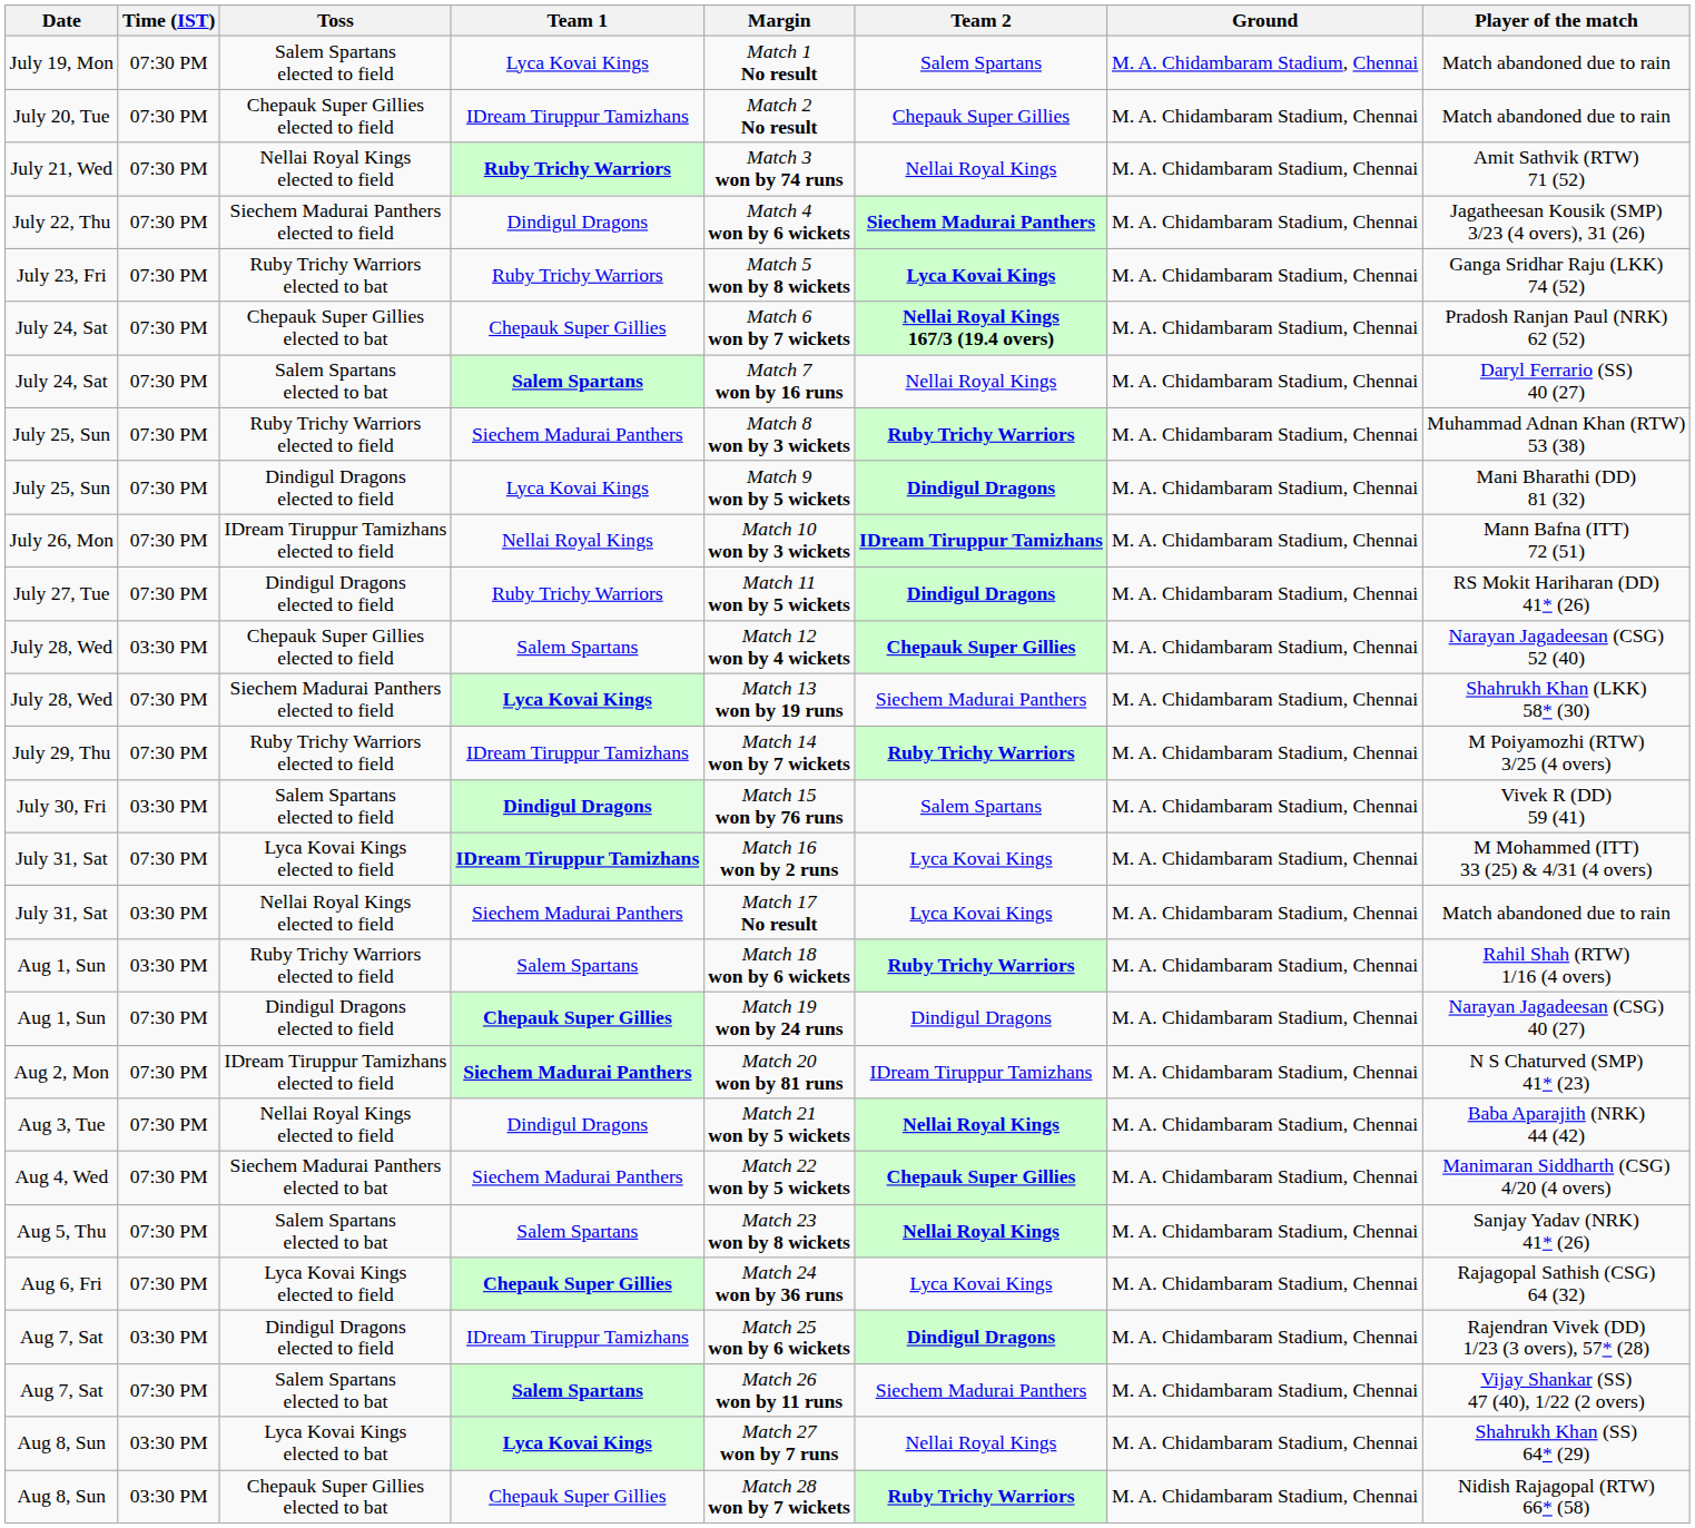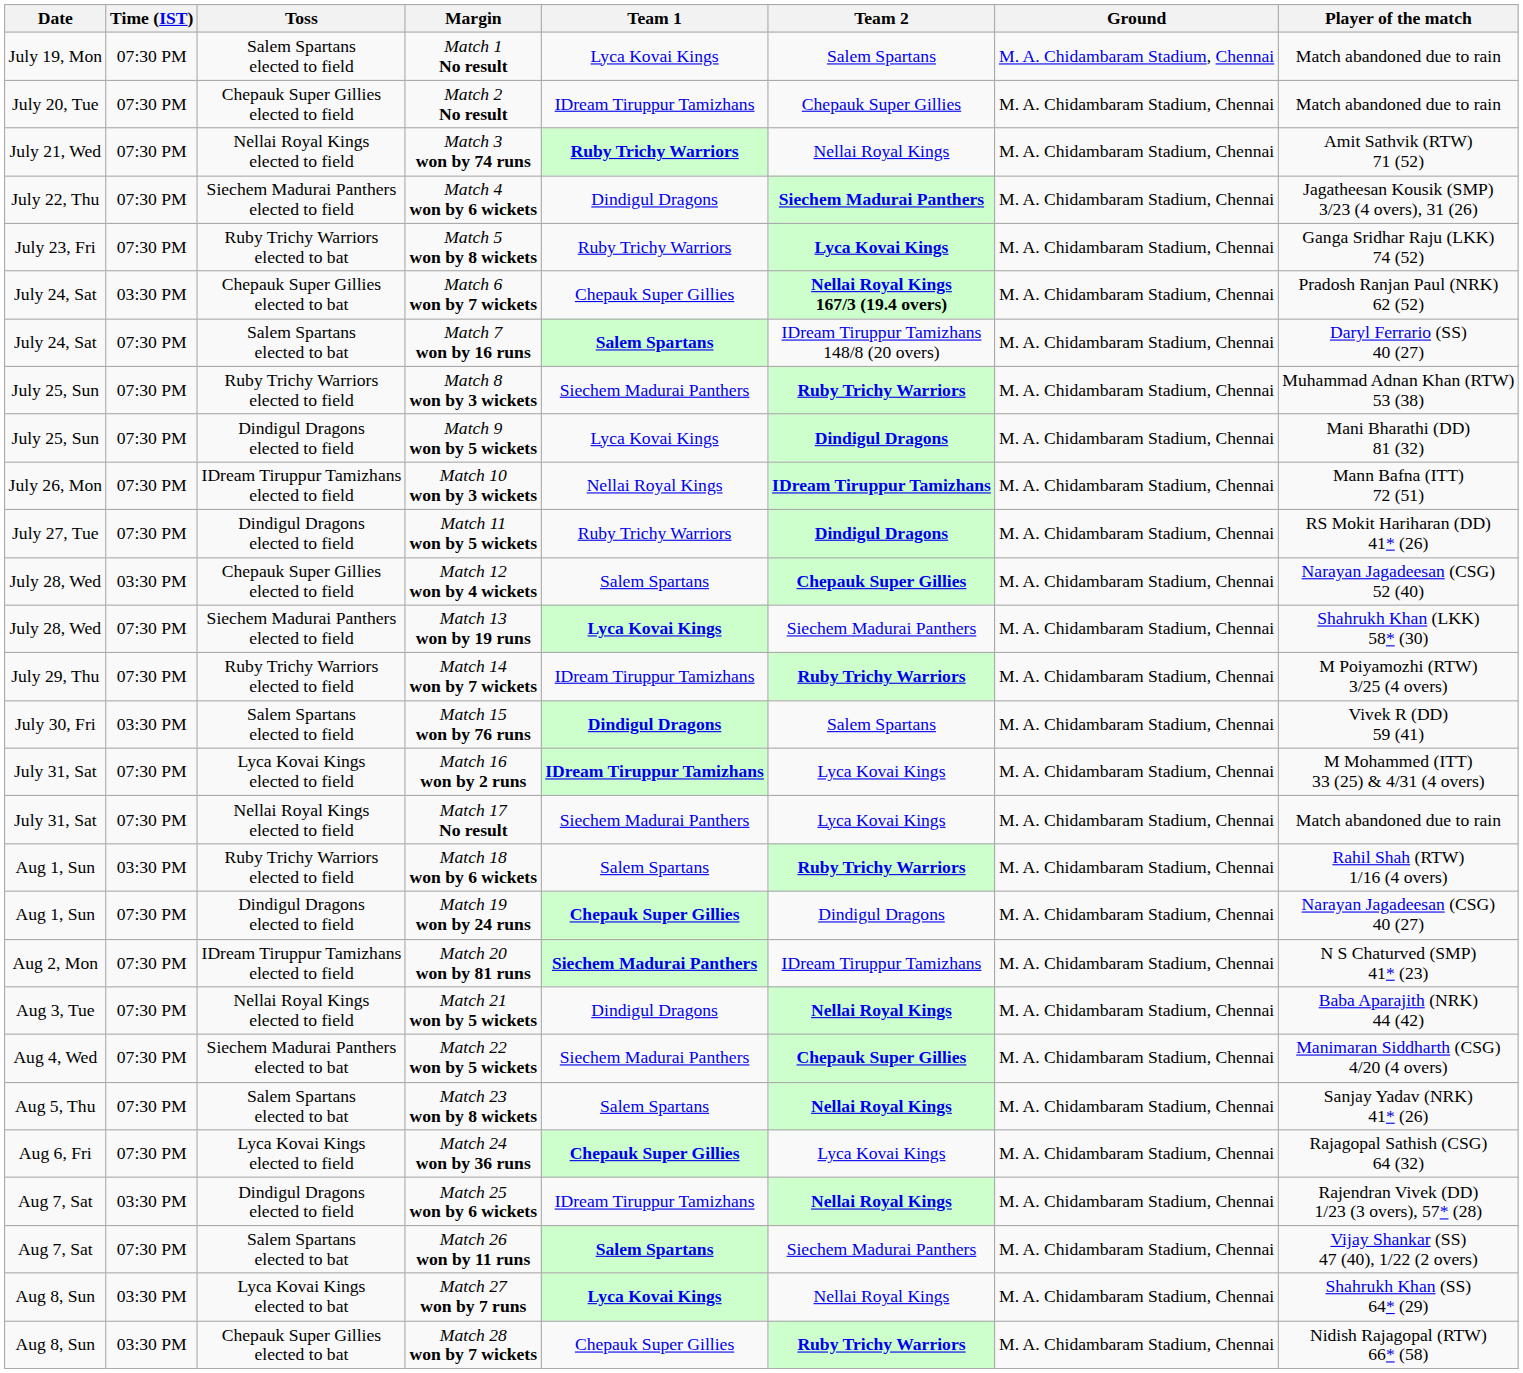 <table class="wikitable" style="text-align:center">
 <tr>
 <th><strong>Date</strong></th>
 <th><strong>Time (<a href='#'>IST</a>)</strong></th>
 <th><strong>Toss</strong></th>
+<th><strong>Margin</strong></th>
 <th><strong>Team 1</strong></th>
-<th><strong>Margin</strong></th>
 <th><strong>Team 2</strong></th>
 <th><strong>Ground</strong></th>
 <th><strong>Player of the match</strong></th>
 </tr>
 <tr>
 <td>July 19, Mon</td>
 <td>07:30 PM</td>
 <td> Salem Spartans<br>elected to field</td>
+<td><em>Match 1</em><br><strong>No result</strong><br></td>
 <td><a href='#'>Lyca Kovai Kings</a> <br></td>
-<td><em>Match 1</em><br><strong>No result</strong><br></td>
 <td><a href='#'>Salem Spartans</a></td>
 <td><a href='#'>M. A. Chidambaram Stadium</a>, <a href='#'>Chennai</a></td>
 <td>Match abandoned due to rain</td>
 </tr>
 <tr>
 <td>July 20, Tue</td>
 <td>07:30 PM</td>
 <td> Chepauk Super Gillies<br>elected to field</td>
+<td><em>Match 2</em><br><strong>No result</strong><br> </td>
 <td><a href='#'>IDream Tiruppur Tamizhans</a> <br> </td>
-<td><em>Match 2</em><br><strong>No result</strong><br> </td>
 <td><a href='#'>Chepauk Super Gillies</a></td>
 <td>M. A. Chidambaram Stadium, Chennai</td>
 <td>Match abandoned due to rain</td>
 </tr>
 <tr>
 <td>July 21, Wed</td>
 <td>07:30 PM</td>
 <td> Nellai Royal Kings<br>elected to field</td>
+<td><em>Match 3</em><br> <strong>won by 74 runs</strong>  <br></td>
 <td style="background:#cfc"><strong><a href='#'>Ruby Trichy Warriors</a> <br></strong></td>
-<td><em>Match 3</em><br> <strong>won by 74 runs</strong>  <br></td>
 <td><a href='#'>Nellai Royal Kings</a> <br></td>
 <td>M. A. Chidambaram Stadium, Chennai</td>
 <td>Amit Sathvik (RTW)<br>71 (52)</td>
 </tr>
 <tr>
 <td>July 22, Thu</td>
 <td>07:30 PM</td>
 <td> Siechem Madurai Panthers<br>elected to field</td>
+<td><em>Match 4</em><br><strong>won by 6 wickets<br></strong></td>
 <td><a href='#'>Dindigul Dragons</a> <br></td>
-<td><em>Match 4</em><br><strong>won by 6 wickets<br></strong></td>
 <td style="background:#cfc"><strong><a href='#'>Siechem Madurai Panthers</a><br></strong></td>
 <td>M. A. Chidambaram Stadium, Chennai</td>
 <td>Jagatheesan Kousik (SMP)<br>3/23 (4 overs), 31 (26)</td>
 </tr>
 <tr>
 <td>July 23, Fri</td>
 <td>07:30 PM</td>
 <td> Ruby Trichy Warriors<br>elected to bat</td>
+<td><em>Match 5</em><br><strong>won by 8 wickets</strong><br></td>
 <td><a href='#'>Ruby Trichy Warriors</a><br></td>
-<td><em>Match 5</em><br><strong>won by 8 wickets</strong><br></td>
 <td style="background:#cfc"><strong><a href='#'>Lyca Kovai Kings</a><br></strong></td>
 <td>M. A. Chidambaram Stadium, Chennai</td>
 <td>Ganga Sridhar Raju (LKK)<br>74 (52)</td>
 </tr>
 <tr>
 <td>July 24, Sat</td>
-<td>07:30 PM</td>
+<td>03:30 PM</td>
 <td> Chepauk Super Gillies<br>elected to bat</td>
+<td><em>Match 6</em><br><strong>won by 7 wickets</strong> <br></td>
 <td><a href='#'>Chepauk Super Gillies</a><br></td>
-<td><em>Match 6</em><br><strong>won by 7 wickets</strong> <br></td>
 <td style="background:#cfc"><strong><a href='#'>Nellai Royal Kings</a><br>167/3 (19.4 overs)</strong></td>
 <td>M. A. Chidambaram Stadium, Chennai</td>
 <td>Pradosh Ranjan Paul (NRK)<br>62 (52)</td>
 </tr>
 <tr>
 <td>July 24, Sat</td>
 <td>07:30 PM</td>
 <td> Salem Spartans<br>elected to bat</td>
+<td><em>Match 7</em><br><strong>won by 16 runs</strong><br> </td>
 <td style="background:#cfc"><strong><a href='#'>Salem Spartans</a><br></strong></td>
-<td><em>Match 7</em><br><strong>won by 16 runs</strong><br> </td>
-<td><a href='#'>Nellai Royal Kings</a></td>
+<td><a href='#'>IDream Tiruppur Tamizhans</a> <br>148/8 (20 overs)</td>
 <td>M. A. Chidambaram Stadium, Chennai</td>
 <td><a href='#'>Daryl Ferrario</a> (SS)<br>40 (27)</td>
 </tr>
 <tr>
 <td>July 25, Sun</td>
 <td>07:30 PM</td>
 <td> Ruby Trichy Warriors<br>elected to field</td>
+<td><em>Match 8</em><br><strong>won by 3 wickets</strong><br> </td>
 <td><a href='#'>Siechem Madurai Panthers</a><br></td>
-<td><em>Match 8</em><br><strong>won by 3 wickets</strong><br> </td>
 <td style="background:#cfc"><strong><a href='#'>Ruby Trichy Warriors</a><br></strong></td>
 <td>M. A. Chidambaram Stadium, Chennai</td>
 <td>Muhammad Adnan Khan (RTW)<br>53 (38)</td>
 </tr>
 <tr>
 <td>July 25, Sun</td>
 <td>07:30 PM</td>
 <td> Dindigul Dragons<br>elected to field</td>
+<td><em>Match 9</em><br><strong>won by 5 wickets</strong><br> </td>
 <td><a href='#'>Lyca Kovai Kings</a><br></td>
-<td><em>Match 9</em><br><strong>won by 5 wickets</strong><br> </td>
 <td style="background:#cfc"><strong><a href='#'>Dindigul Dragons</a><br></strong></td>
 <td>M. A. Chidambaram Stadium, Chennai</td>
 <td>Mani Bharathi (DD) <br>81 (32)</td>
 </tr>
 <tr>
 <td>July 26, Mon</td>
 <td>07:30 PM</td>
 <td> IDream Tiruppur Tamizhans<br>elected to field</td>
+<td><em>Match 10</em><br><strong>won by 3 wickets</strong><br></td>
 <td><a href='#'>Nellai Royal Kings</a><br> </td>
-<td><em>Match 10</em><br><strong>won by 3 wickets</strong><br></td>
 <td style="background:#cfc"><strong><a href='#'>IDream Tiruppur Tamizhans</a><br></strong></td>
 <td>M. A. Chidambaram Stadium, Chennai</td>
 <td>Mann Bafna (ITT)<br>72 (51)</td>
 </tr>
 <tr>
 <td>July 27, Tue</td>
 <td>07:30 PM</td>
 <td> Dindigul Dragons<br>elected to field</td>
+<td><em>Match 11</em><br><strong>won by 5 wickets</strong><br> </td>
 <td><a href='#'>Ruby Trichy Warriors</a><br></td>
-<td><em>Match 11</em><br><strong>won by 5 wickets</strong><br> </td>
 <td style="background:#cfc"><strong><a href='#'>Dindigul Dragons</a><br></strong></td>
 <td>M. A. Chidambaram Stadium, Chennai</td>
 <td>RS Mokit Hariharan (DD)<br>41<a href='#'>*</a> (26)</td>
 </tr>
 <tr>
 <td>July 28, Wed</td>
 <td>03:30 PM</td>
 <td> Chepauk Super Gillies<br>elected to field</td>
+<td><em>Match 12</em><br><strong>won by 4 wickets</strong> <br> </td>
 <td><a href='#'>Salem Spartans</a><br></td>
-<td><em>Match 12</em><br><strong>won by 4 wickets</strong> <br> </td>
 <td style="background:#cfc"><strong><a href='#'>Chepauk Super Gillies</a><br></strong></td>
 <td>M. A. Chidambaram Stadium, Chennai</td>
 <td><a href='#'>Narayan Jagadeesan</a> (CSG) <br>52 (40)</td>
 </tr>
 <tr>
 <td>July 28, Wed</td>
 <td>07:30 PM</td>
 <td> Siechem Madurai Panthers<br>elected to field</td>
+<td><em>Match 13</em><br><strong>won by 19 runs</strong><br> </td>
 <td style="background:#cfc"><strong><a href='#'>Lyca Kovai Kings</a><br></strong></td>
-<td><em>Match 13</em><br><strong>won by 19 runs</strong><br> </td>
 <td><a href='#'>Siechem Madurai Panthers</a><br></td>
 <td>M. A. Chidambaram Stadium, Chennai</td>
 <td><a href='#'>Shahrukh Khan</a> (LKK) <br>58<a href='#'>*</a> (30)</td>
 </tr>
 <tr>
 <td>July 29, Thu</td>
 <td>07:30 PM</td>
 <td> Ruby Trichy Warriors<br>elected to field</td>
+<td><em>Match 14</em><br><strong>won by 7 wickets</strong> <br> </td>
 <td><a href='#'>IDream Tiruppur Tamizhans</a><br></td>
-<td><em>Match 14</em><br><strong>won by 7 wickets</strong> <br> </td>
 <td style="background:#cfc"><strong><a href='#'>Ruby Trichy Warriors</a><br></strong></td>
 <td>M. A. Chidambaram Stadium, Chennai</td>
 <td>M Poiyamozhi (RTW)<br>3/25 (4 overs)</td>
 </tr>
 <tr>
 <td>July 30, Fri</td>
 <td>03:30 PM</td>
 <td> Salem Spartans<br>elected to field</td>
+<td><em>Match 15</em><br><strong>won by 76 runs</strong><br> </td>
 <td style="background:#cfc"><strong><a href='#'>Dindigul Dragons</a><br></strong></td>
-<td><em>Match 15</em><br><strong>won by 76 runs</strong><br> </td>
 <td><a href='#'>Salem Spartans</a><br></td>
 <td>M. A. Chidambaram Stadium, Chennai</td>
 <td>Vivek R (DD)<br>59 (41)</td>
 </tr>
 <tr>
 <td>July 31, Sat</td>
 <td>07:30 PM</td>
 <td> Lyca Kovai Kings<br>elected to field</td>
+<td><em>Match 16</em><br><strong>won by 2 runs</strong><br> </td>
 <td style="background:#cfc"><strong><a href='#'>IDream Tiruppur Tamizhans</a><br></strong></td>
-<td><em>Match 16</em><br><strong>won by 2 runs</strong><br> </td>
 <td><a href='#'>Lyca Kovai Kings</a><br></td>
 <td>M. A. Chidambaram Stadium, Chennai</td>
 <td>M Mohammed (ITT)<br>33 (25) & 4/31 (4 overs)</td>
 </tr>
 <tr>
 <td>July 31, Sat</td>
-<td>03:30 PM</td>
+<td>07:30 PM</td>
 <td> Nellai Royal Kings<br>elected to field</td>
+<td><em>Match 17</em><br><strong>No result</strong><br> </td>
 <td><a href='#'>Siechem Madurai Panthers</a><br></td>
-<td><em>Match 17</em><br><strong>No result</strong><br> </td>
 <td><a href='#'>Lyca Kovai Kings</a><br></td>
 <td>M. A. Chidambaram Stadium, Chennai</td>
 <td>Match abandoned due to rain</td>
 </tr>
 <tr>
 <td>Aug 1, Sun</td>
 <td>03:30 PM</td>
 <td> Ruby Trichy Warriors<br>elected to field</td>
+<td><em>Match 18</em><br><strong>won by 6 wickets</strong><br> </td>
 <td><a href='#'>Salem Spartans</a><br></td>
-<td><em>Match 18</em><br><strong>won by 6 wickets</strong><br> </td>
 <td style="background:#cfc"><strong><a href='#'>Ruby Trichy Warriors</a><br></strong></td>
 <td>M. A. Chidambaram Stadium, Chennai</td>
 <td><a href='#'>Rahil Shah</a> (RTW)<br>1/16 (4 overs)</td>
 </tr>
 <tr>
 <td>Aug 1, Sun</td>
 <td>07:30 PM</td>
 <td> Dindigul Dragons<br>elected to field</td>
+<td><em>Match 19</em><br><strong>won by 24 runs</strong><br> </td>
 <td style="background:#cfc"><strong><a href='#'>Chepauk Super Gillies</a><br></strong></td>
-<td><em>Match 19</em><br><strong>won by 24 runs</strong><br> </td>
 <td><a href='#'>Dindigul Dragons</a><br></td>
 <td>M. A. Chidambaram Stadium, Chennai</td>
 <td><a href='#'>Narayan Jagadeesan</a> (CSG)<br>40 (27)</td>
 </tr>
 <tr>
 <td>Aug 2, Mon</td>
 <td>07:30 PM</td>
 <td> IDream Tiruppur Tamizhans<br>elected to field</td>
+<td><em>Match 20</em><br><strong>won by 81 runs</strong><br> </td>
 <td style="background:#cfc"><strong><a href='#'>Siechem Madurai Panthers</a><br></strong></td>
-<td><em>Match 20</em><br><strong>won by 81 runs</strong><br> </td>
 <td><a href='#'>IDream Tiruppur Tamizhans</a><br></td>
 <td>M. A. Chidambaram Stadium, Chennai</td>
 <td>N S Chaturved (SMP) <br>41<a href='#'>*</a> (23)</td>
 </tr>
 <tr>
 <td>Aug 3, Tue</td>
 <td>07:30 PM</td>
 <td> Nellai Royal Kings<br>elected to field</td>
+<td><em>Match 21</em><br><strong>won by 5 wickets</strong><br> </td>
 <td><a href='#'>Dindigul Dragons</a><br></td>
-<td><em>Match 21</em><br><strong>won by 5 wickets</strong><br> </td>
 <td style="background:#cfc"><strong><a href='#'>Nellai Royal Kings</a><br></strong></td>
 <td>M. A. Chidambaram Stadium, Chennai</td>
 <td><a href='#'>Baba Aparajith</a> (NRK) <br>44 (42)</td>
 </tr>
 <tr>
 <td>Aug 4, Wed</td>
 <td>07:30 PM</td>
 <td> Siechem Madurai Panthers<br>elected to bat</td>
+<td><em>Match 22</em><br><strong>won by 5 wickets</strong><br> </td>
 <td><a href='#'>Siechem Madurai Panthers</a><br></td>
-<td><em>Match 22</em><br><strong>won by 5 wickets</strong><br> </td>
 <td style="background:#cfc"><strong><a href='#'>Chepauk Super Gillies</a><br></strong></td>
 <td>M. A. Chidambaram Stadium, Chennai</td>
 <td><a href='#'>Manimaran Siddharth</a> (CSG)<br>4/20 (4 overs)</td>
 </tr>
 <tr>
 <td>Aug 5, Thu</td>
 <td>07:30 PM</td>
 <td> Salem Spartans<br>elected to bat</td>
+<td><em>Match 23</em><br><strong>won by 8 wickets</strong><br> </td>
 <td><a href='#'>Salem Spartans</a><br></td>
-<td><em>Match 23</em><br><strong>won by 8 wickets</strong><br> </td>
 <td style="background:#cfc"><strong><a href='#'>Nellai Royal Kings</a><br></strong></td>
 <td>M. A. Chidambaram Stadium, Chennai</td>
 <td>Sanjay Yadav (NRK) <br>41<a href='#'>*</a> (26)</td>
 </tr>
 <tr>
 <td>Aug 6, Fri</td>
 <td>07:30 PM</td>
 <td> Lyca Kovai Kings<br>elected to field</td>
+<td><em>Match 24</em><br><strong>won by 36 runs</strong><br> </td>
 <td style="background:#cfc"><strong><a href='#'>Chepauk Super Gillies</a><br></strong></td>
-<td><em>Match 24</em><br><strong>won by 36 runs</strong><br> </td>
 <td><a href='#'>Lyca Kovai Kings</a><br></td>
 <td>M. A. Chidambaram Stadium, Chennai</td>
 <td>Rajagopal Sathish (CSG)<br> 64 (32)</td>
 </tr>
 <tr>
 <td>Aug 7, Sat</td>
 <td>03:30 PM</td>
 <td> Dindigul Dragons<br>elected to field</td>
+<td><em>Match 25</em><br><strong>won by 6 wickets</strong><br> </td>
 <td><a href='#'>IDream Tiruppur Tamizhans</a><br></td>
-<td><em>Match 25</em><br><strong>won by 6 wickets</strong><br> </td>
-<td style="background:#cfc"><strong><a href='#'>Dindigul Dragons</a><br></strong></td>
+<td style="background:#cfc"><strong><a href='#'>Nellai Royal Kings</a><br></strong></td>
 <td>M. A. Chidambaram Stadium, Chennai</td>
 <td>Rajendran Vivek (DD)<br>1/23 (3 overs), 57<a href='#'>*</a> (28)</td>
 </tr>
 <tr>
 <td>Aug 7, Sat</td>
 <td>07:30 PM</td>
 <td> Salem Spartans<br>elected to bat</td>
+<td><em>Match 26</em><br><strong>won by 11 runs</strong><br> </td>
 <td style="background:#cfc"><strong><a href='#'>Salem Spartans</a><br></strong></td>
-<td><em>Match 26</em><br><strong>won by 11 runs</strong><br> </td>
 <td><a href='#'>Siechem Madurai Panthers</a><br></td>
 <td>M. A. Chidambaram Stadium, Chennai</td>
 <td><a href='#'>Vijay Shankar</a> (SS)<br>47 (40), 1/22 (2 overs)</td>
 </tr>
 <tr>
 <td>Aug 8, Sun</td>
 <td>03:30 PM</td>
 <td> Lyca Kovai Kings<br>elected to bat</td>
+<td><em>Match 27</em><br><strong>won by 7 runs</strong><br> </td>
 <td style="background:#cfc"><strong><a href='#'>Lyca Kovai Kings</a><br></strong></td>
-<td><em>Match 27</em><br><strong>won by 7 runs</strong><br> </td>
 <td><a href='#'>Nellai Royal Kings</a><br></td>
 <td>M. A. Chidambaram Stadium, Chennai</td>
 <td><a href='#'>Shahrukh Khan</a> (SS)<br>64<a href='#'>*</a> (29)</td>
 </tr>
 <tr>
 <td>Aug 8, Sun</td>
 <td>03:30 PM</td>
 <td> Chepauk Super Gillies<br>elected to bat</td>
+<td><em>Match 28</em><br><strong>won by 7 wickets</strong><br> </td>
 <td><a href='#'>Chepauk Super Gillies</a><br></td>
-<td><em>Match 28</em><br><strong>won by 7 wickets</strong><br> </td>
 <td style="background:#cfc"><strong><a href='#'>Ruby Trichy Warriors</a><br> </strong></td>
 <td>M. A. Chidambaram Stadium, Chennai</td>
 <td>Nidish Rajagopal (RTW)<br> 66<a href='#'>*</a> (58)</td>
 </tr>
 </table>
